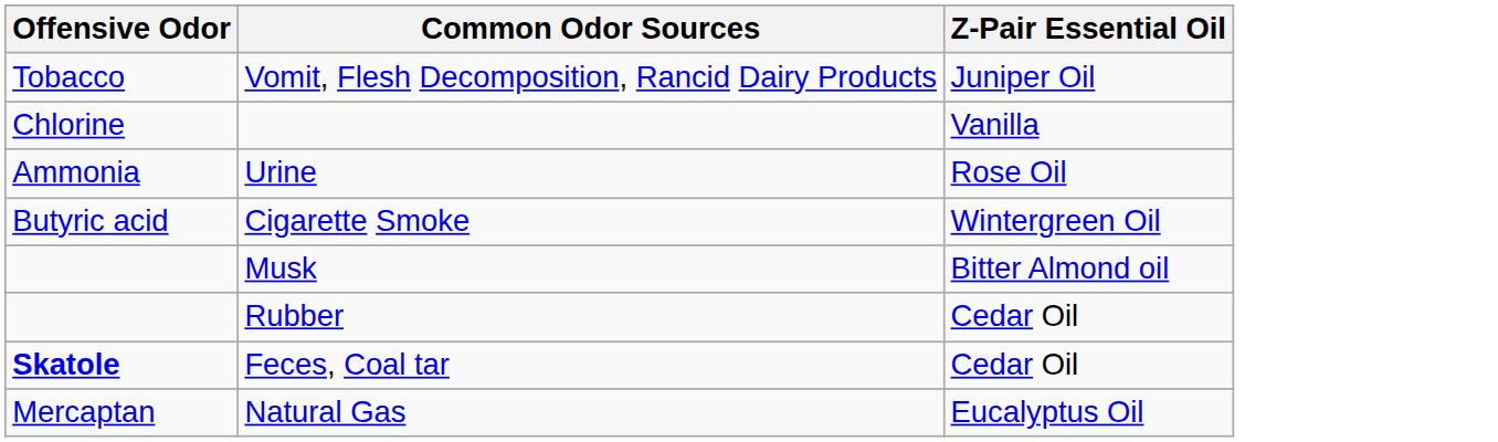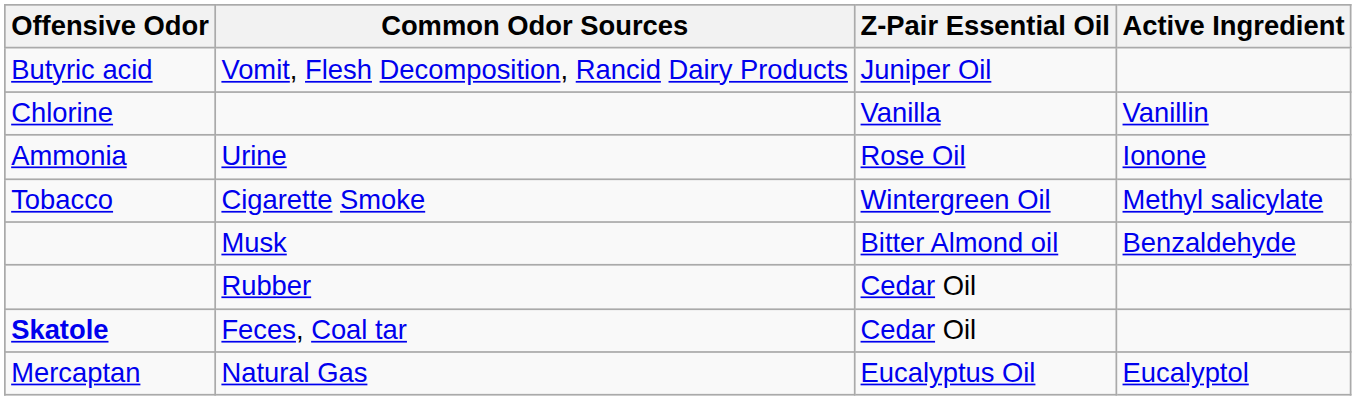 <table class="wikitable">
 <tr>
 <th>Offensive Odor</th>
 <th>Common Odor Sources</th>
 <th>Z-Pair Essential Oil</th>
+<th>Active Ingredient</th>
 </tr>
 <tr>
-<td><a href='#'>Tobacco</a></td>
+<td><a href='#'>Butyric acid</a></td>
 <td><a href='#'>Vomit</a>, <a href='#'>Flesh</a> <a href='#'>Decomposition</a>, <a href='#'>Rancid</a> <a href='#'>Dairy Products</a></td>
 <td><a href='#'>Juniper Oil</a></td>
+<td></td>
 </tr>
 <tr>
 <td><a href='#'>Chlorine</a></td>
 <td></td>
 <td><a href='#'>Vanilla</a></td>
+<td><a href='#'>Vanillin</a></td>
 </tr>
 <tr>
 <td><a href='#'>Ammonia</a></td>
 <td><a href='#'>Urine</a></td>
 <td><a href='#'>Rose Oil</a></td>
+<td><a href='#'>Ionone</a></td>
 </tr>
 <tr>
-<td><a href='#'>Butyric acid</a></td>
+<td><a href='#'>Tobacco</a></td>
 <td><a href='#'>Cigarette</a> <a href='#'>Smoke</a></td>
 <td><a href='#'>Wintergreen Oil</a></td>
+<td><a href='#'>Methyl salicylate</a></td>
 </tr>
 <tr>
 <td></td>
 <td><a href='#'>Musk</a></td>
 <td><a href='#'>Bitter Almond oil</a></td>
+<td><a href='#'>Benzaldehyde</a></td>
 </tr>
 <tr>
 <td></td>
 <td><a href='#'>Rubber</a></td>
 <td><a href='#'>Cedar</a> Oil</td>
+<td></td>
 </tr>
 <tr>
 <td><strong><a href='#'>Skatole</a></strong></td>
 <td><a href='#'>Feces</a>, <a href='#'>Coal tar</a></td>
 <td><a href='#'>Cedar</a> Oil</td>
+<td></td>
 </tr>
 <tr>
 <td><a href='#'>Mercaptan</a></td>
 <td><a href='#'>Natural Gas</a></td>
 <td><a href='#'>Eucalyptus Oil</a></td>
+<td><a href='#'>Eucalyptol</a></td>
 </tr>
 </table>
